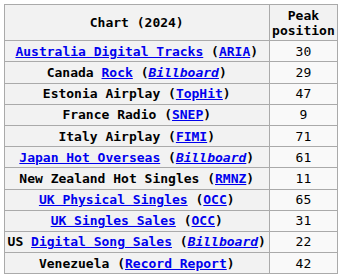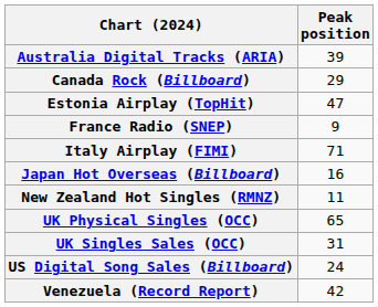 <table class="wikitable sortable plainrowheaders" style="text-align:center">
 <tr>
 <th scope="col">Chart (2024)</th>
 <th scope="col">Peak<br>position</th>
 </tr>
 <tr>
 <th scope="row"><a href='#'>Australia Digital Tracks</a> (<a href='#'>ARIA</a>)</th>
-<td>30</td>
+<td>39</td>
 </tr>
 <tr>
 </tr>
 <tr>
 <th scope="row">Canada <a href='#'>Rock</a> (<em><a href='#'>Billboard</a></em>)</th>
 <td>29</td>
 </tr>
 <tr>
 </tr>
 <tr>
 </tr>
 <tr>
 <th scope="row">Estonia Airplay (<a href='#'>TopHit</a>)</th>
 <td>47</td>
 </tr>
 <tr>
 </tr>
 <tr>
 <th scope="row">France Radio (<a href='#'>SNEP</a>)</th>
 <td>9</td>
 </tr>
 <tr>
 </tr>
 <tr>
 <th scope="row">Italy Airplay (<a href='#'>FIMI</a>)</th>
 <td>71</td>
 </tr>
 <tr>
 <th scope="row"><a href='#'>Japan Hot Overseas</a> (<em><a href='#'>Billboard</a></em>)</th>
-<td>61</td>
+<td>16</td>
 </tr>
 <tr>
 <th scope="row">New Zealand Hot Singles (<a href='#'>RMNZ</a>)</th>
 <td>11</td>
 </tr>
 <tr>
 </tr>
 <tr>
 </tr>
 <tr>
 </tr>
 <tr>
 </tr>
 <tr>
 <th scope="row"><a href='#'>UK Physical Singles</a> (<a href='#'>OCC</a>)</th>
 <td>65</td>
 </tr>
 <tr>
 </tr>
 <tr>
 <th scope="row"><a href='#'>UK Singles Sales</a> (<a href='#'>OCC</a>)</th>
 <td>31</td>
 </tr>
 <tr>
 </tr>
 <tr>
 <th scope="row">US <a href='#'>Digital Song Sales</a> (<em><a href='#'>Billboard</a></em>)</th>
-<td>22</td>
+<td>24</td>
 </tr>
 <tr>
 </tr>
 <tr>
 </tr>
 <tr>
 <th scope="row">Venezuela (<a href='#'>Record Report</a>)</th>
 <td>42</td>
 </tr>
 </table>
